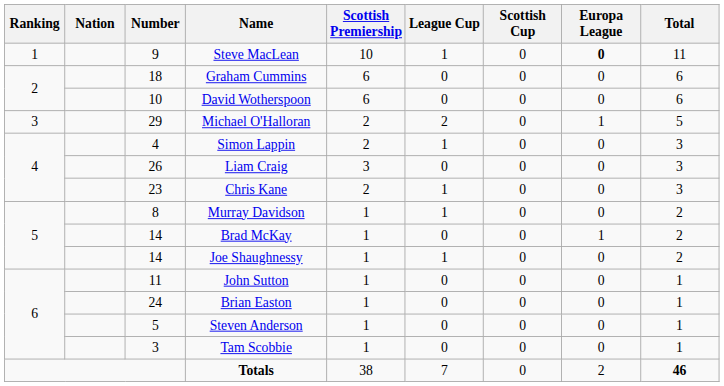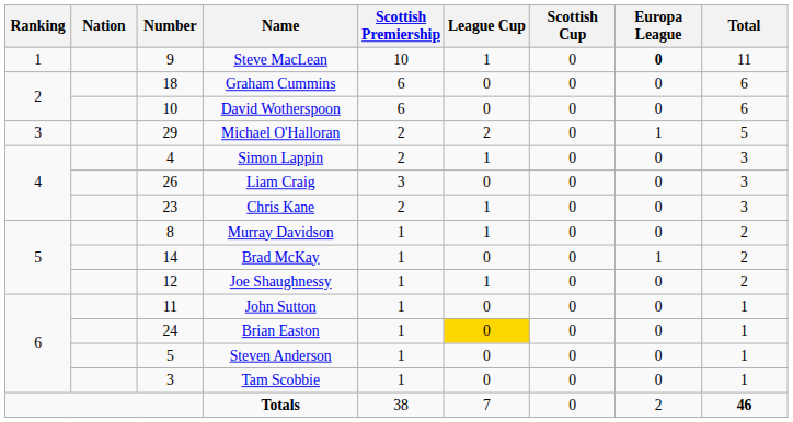 <table class="wikitable" style="font-size: 95%; text-align: center;">
 <tr>
 <th width=60>Ranking</th>
 <th width=60>Nation</th>
 <th width=60>Number</th>
 <th width=150>Name</th>
 <th width=80><a href='#'>Scottish Premiership</a></th>
 <th width=80>League Cup</th>
 <th width=80>Scottish Cup</th>
 <th width=80>Europa League</th>
 <th width=80>Total</th>
 </tr>
 <tr>
 <td rowspan="1">1</td>
 <td></td>
 <td>9</td>
 <td><a href='#'>Steve MacLean</a></td>
 <td>10</td>
 <td>1</td>
 <td>0</td>
 <td><strong>0</strong></td>
 <td>11</td>
 </tr>
 <tr>
 <td rowspan="2">2</td>
 <td></td>
 <td>18</td>
 <td><a href='#'>Graham Cummins</a></td>
 <td>6</td>
 <td>0</td>
 <td>0</td>
 <td>0</td>
 <td>6</td>
 </tr>
 <tr>
 <td></td>
 <td>10</td>
 <td><a href='#'>David Wotherspoon</a></td>
 <td>6</td>
 <td>0</td>
 <td>0</td>
 <td>0</td>
 <td>6</td>
 </tr>
 <tr>
 <td rowspan="1">3</td>
 <td></td>
 <td>29</td>
 <td><a href='#'>Michael O'Halloran</a></td>
 <td>2</td>
 <td>2</td>
 <td>0</td>
 <td>1</td>
 <td>5</td>
 </tr>
 <tr>
 <td rowspan="3">4</td>
 <td></td>
 <td>4</td>
 <td><a href='#'>Simon Lappin</a></td>
 <td>2</td>
 <td>1</td>
 <td>0</td>
 <td>0</td>
 <td>3</td>
 </tr>
 <tr>
 <td></td>
 <td>26</td>
 <td><a href='#'>Liam Craig</a></td>
 <td>3</td>
 <td>0</td>
 <td>0</td>
 <td>0</td>
 <td>3</td>
 </tr>
 <tr>
 <td></td>
 <td>23</td>
 <td><a href='#'>Chris Kane</a></td>
 <td>2</td>
 <td>1</td>
 <td>0</td>
 <td>0</td>
 <td>3</td>
 </tr>
 <tr>
 <td rowspan="3">5</td>
 <td></td>
 <td>8</td>
 <td><a href='#'>Murray Davidson</a></td>
 <td>1</td>
 <td>1</td>
 <td>0</td>
 <td>0</td>
 <td>2</td>
 </tr>
 <tr>
 <td></td>
 <td>14</td>
 <td><a href='#'>Brad McKay</a></td>
 <td>1</td>
 <td>0</td>
 <td>0</td>
 <td>1</td>
 <td>2</td>
 </tr>
 <tr>
 <td></td>
-<td>14</td>
+<td>12</td>
 <td><a href='#'>Joe Shaughnessy</a></td>
 <td>1</td>
 <td>1</td>
 <td>0</td>
 <td>0</td>
 <td>2</td>
 </tr>
 <tr>
 <td rowspan="4">6</td>
 <td></td>
 <td>11</td>
 <td><a href='#'>John Sutton</a></td>
 <td>1</td>
 <td>0</td>
 <td>0</td>
 <td>0</td>
 <td>1</td>
 </tr>
 <tr>
 <td></td>
 <td>24</td>
 <td><a href='#'>Brian Easton</a></td>
 <td>1</td>
-<td>0</td>
+<td style="background: gold;">0</td>
 <td>0</td>
 <td>0</td>
 <td>1</td>
 </tr>
 <tr>
 <td></td>
 <td>5</td>
 <td><a href='#'>Steven Anderson</a></td>
 <td>1</td>
 <td>0</td>
 <td>0</td>
 <td>0</td>
 <td>1</td>
 </tr>
 <tr>
 <td></td>
 <td>3</td>
 <td><a href='#'>Tam Scobbie</a></td>
 <td>1</td>
 <td>0</td>
 <td>0</td>
 <td>0</td>
 <td>1</td>
 </tr>
 <tr>
 <td colspan="3"></td>
 <td><strong>Totals</strong></td>
 <td>38</td>
 <td>7</td>
 <td>0</td>
 <td>2</td>
 <td><strong>46</strong></td>
 </tr>
 </table>
